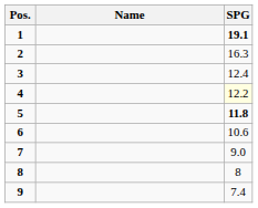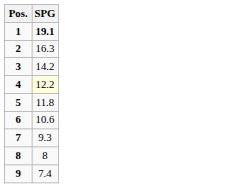 <table class="wikitable" style="text-align:center; font-size:90%;">
 <tr>
 <th width=30px>Pos.</th>
-<th width=220px>Name</th>
 <th width=20px>SPG</th>
 </tr>
 <tr>
 <td><strong>1</strong></td>
-<td align=left><strong></strong></td>
 <td><strong>19.1</strong></td>
 </tr>
 <tr>
 <td><strong>2</strong></td>
-<td align=left></td>
 <td>16.3</td>
 </tr>
 <tr>
 <td><strong>3</strong></td>
-<td align=left></td>
-<td>12.4</td>
+<td>14.2</td>
 </tr>
 <tr>
 <td><strong>4</strong></td>
-<td align=left></td>
 <td style="background: lightyellow;">12.2</td>
 </tr>
 <tr>
 <td><strong>5</strong></td>
-<td align=left></td>
-<td><strong>11.8</strong></td>
+<td>11.8</td>
 </tr>
 <tr>
 <td><strong>6</strong></td>
-<td align=left></td>
 <td>10.6</td>
 </tr>
 <tr>
 <td><strong>7</strong></td>
-<td align=left></td>
-<td>9.0</td>
+<td>9.3</td>
 </tr>
 <tr>
 <td><strong>8</strong></td>
-<td align=left></td>
 <td>8</td>
 </tr>
 <tr>
 <td><strong>9</strong></td>
-<td align=left></td>
 <td>7.4</td>
 </tr>
 </table>
